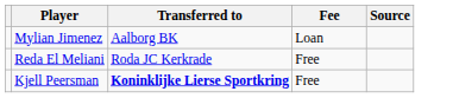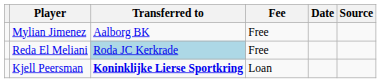 <table class="wikitable plainrowheaders sortable">
 <tr>
 <th></th>
 <th scope="col">Player</th>
 <th>Transferred to</th>
 <th style="width: 80px;">Fee</th>
+<th scope="col">Date</th>
 <th scope="col">Source</th>
 </tr>
 <tr>
 <td align="center"></td>
 <td> <a href='#'>Mylian Jimenez</a></td>
 <td> <a href='#'>Aalborg BK</a></td>
-<td>Loan</td>
+<td>Free</td>
+<td></td>
 <td></td>
 </tr>
 <tr>
 <td align="center"></td>
 <td> <a href='#'>Reda El Meliani</a></td>
-<td> <a href='#'>Roda JC Kerkrade</a></td>
+<td style="background: lightblue;"> <a href='#'>Roda JC Kerkrade</a></td>
 <td>Free</td>
+<td></td>
 <td></td>
 </tr>
 <tr>
 <td align="center"></td>
 <td> <a href='#'>Kjell Peersman</a></td>
 <td><strong> <a href='#'>Koninklijke Lierse Sportkring</a></strong></td>
-<td>Free</td>
+<td>Loan</td>
+<td></td>
 <td></td>
 </tr>
 </table>
